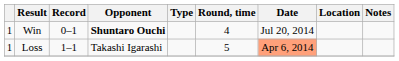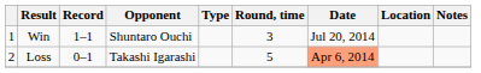 <table class="wikitable" style="text-align:center">
 <tr>
 <th></th>
 <th>Result</th>
 <th>Record</th>
 <th>Opponent</th>
 <th>Type</th>
 <th>Round, time</th>
 <th>Date</th>
 <th>Location</th>
 <th>Notes</th>
 </tr>
 <tr>
 <td>1</td>
 <td>Win</td>
-<td>0–1</td>
-<td align=left><strong>Shuntaro Ouchi</strong></td>
+<td>1–1</td>
+<td align=left>Shuntaro Ouchi</td>
 <td></td>
-<td>4</td>
+<td>3</td>
 <td>Jul 20, 2014</td>
 <td align=left></td>
 <td align=left></td>
 </tr>
 <tr>
-<td>1</td>
+<td>2</td>
 <td>Loss</td>
-<td>1–1</td>
+<td>0–1</td>
 <td align=left>Takashi Igarashi</td>
 <td></td>
 <td>5</td>
 <td style="background: lightsalmon;">Apr 6, 2014</td>
 <td align=left></td>
 <td align=left></td>
 </tr>
 <tr>
 </tr>
 </table>
